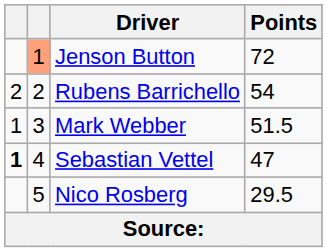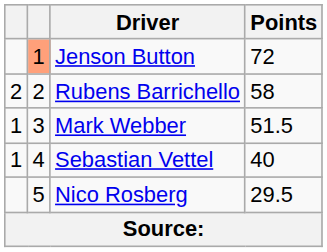 <table class="wikitable" style="font-size: 85%;">
 <tr>
 <th></th>
 <th></th>
 <th>Driver</th>
 <th>Points</th>
 </tr>
 <tr>
 <td></td>
 <td align="center" style="background: lightsalmon;">1</td>
 <td> <a href='#'>Jenson Button</a></td>
 <td>72</td>
 </tr>
 <tr>
 <td> 2</td>
 <td align="center">2</td>
 <td> <a href='#'>Rubens Barrichello</a></td>
-<td>54</td>
+<td>58</td>
 </tr>
 <tr>
 <td> 1</td>
 <td align="center">3</td>
 <td> <a href='#'>Mark Webber</a></td>
 <td>51.5</td>
 </tr>
 <tr>
-<td><strong> 1</strong></td>
+<td> 1</td>
 <td align="center">4</td>
 <td> <a href='#'>Sebastian Vettel</a></td>
-<td>47</td>
+<td>40</td>
 </tr>
 <tr>
 <td></td>
 <td align="center">5</td>
 <td> <a href='#'>Nico Rosberg</a></td>
 <td>29.5</td>
 </tr>
 <tr>
 <th colspan=4>Source: </th>
 </tr>
 </table>
